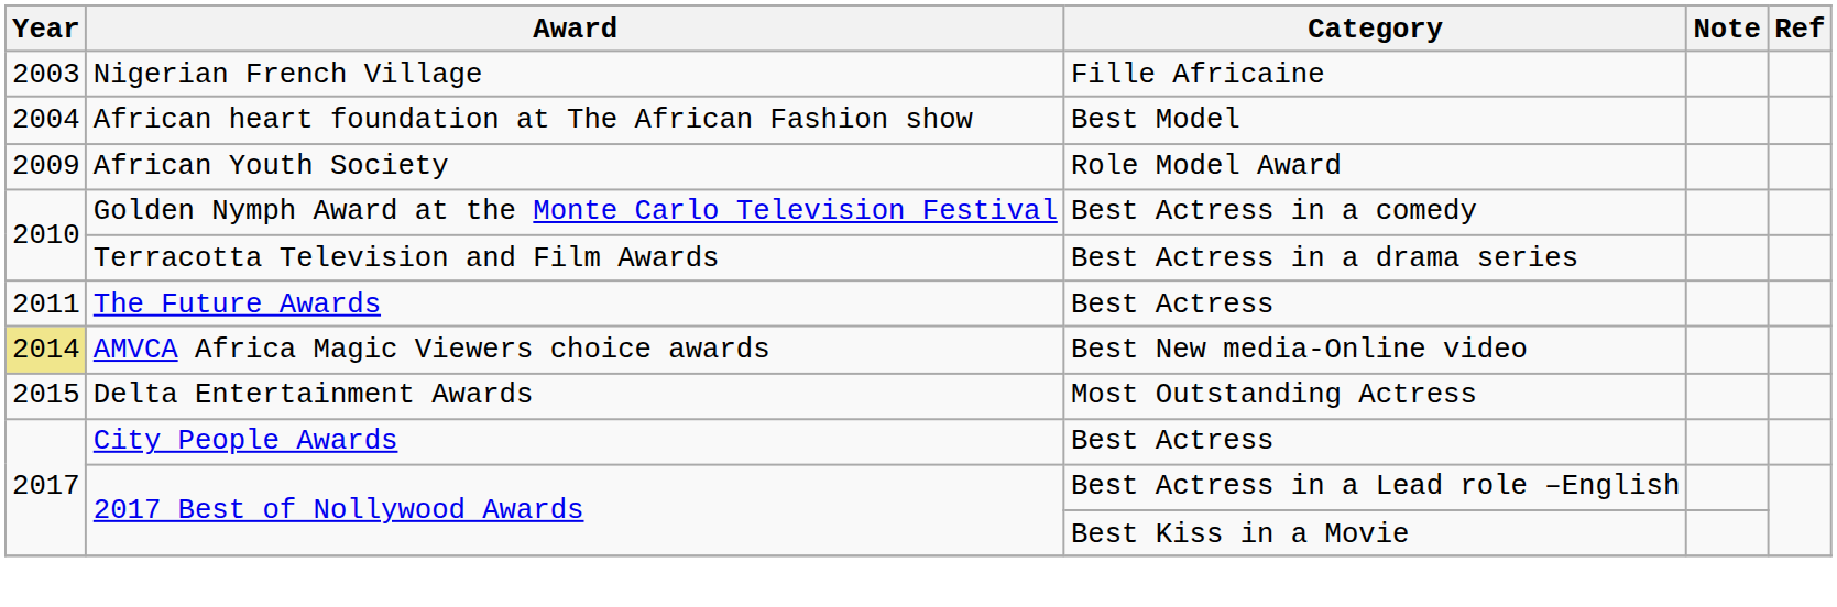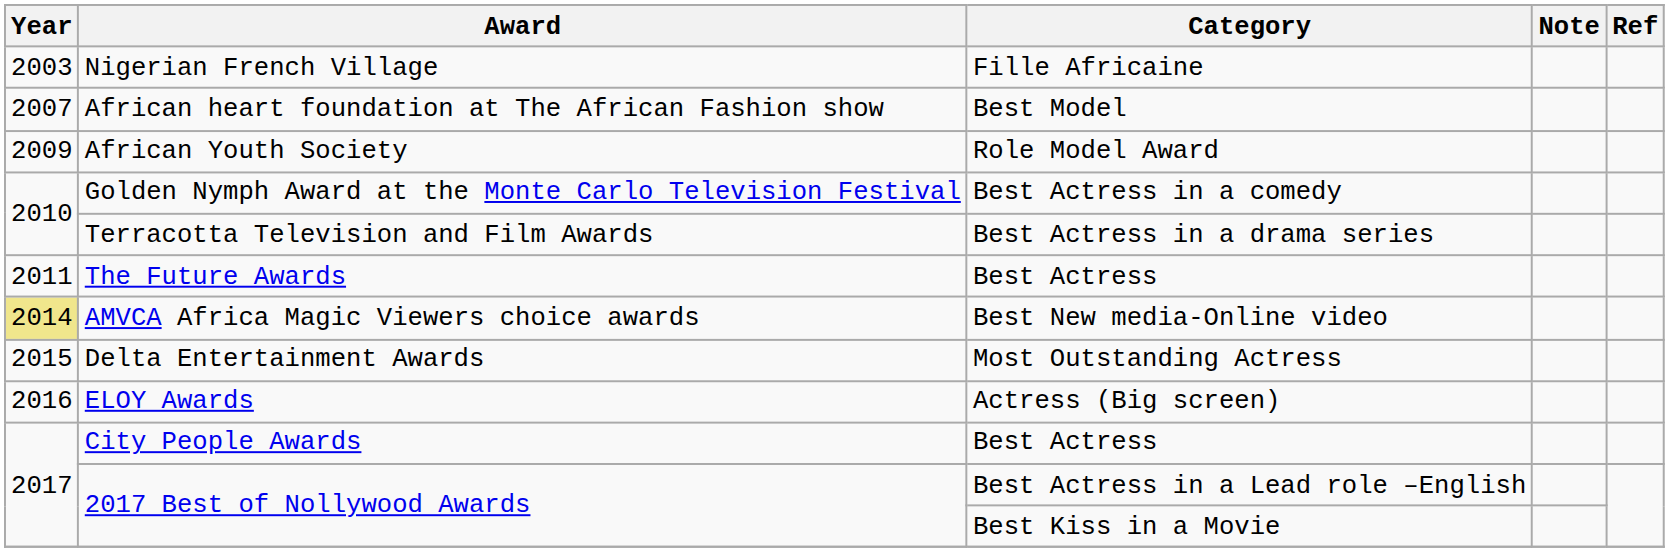 <table class="wikitable">
 <tr>
 <th>Year</th>
 <th>Award</th>
 <th>Category</th>
 <th>Note</th>
 <th>Ref</th>
 </tr>
 <tr>
 <td>2003</td>
 <td>Nigerian French Village</td>
 <td>Fille Africaine</td>
 <td></td>
 <td></td>
 </tr>
 <tr>
-<td>2004</td>
+<td>2007</td>
 <td>African heart foundation at The African Fashion show</td>
 <td>Best Model</td>
 <td></td>
 <td></td>
 </tr>
 <tr>
 <td>2009</td>
 <td>African Youth Society</td>
 <td>Role Model Award</td>
 <td></td>
 <td></td>
 </tr>
 <tr>
 <td rowspan="2">2010</td>
 <td>Golden Nymph Award at the <a href='#'>Monte Carlo Television Festival</a></td>
 <td>Best Actress in a comedy</td>
 <td></td>
 <td></td>
 </tr>
 <tr>
 <td>Terracotta Television and Film Awards</td>
 <td>Best Actress in a drama series</td>
 <td></td>
 <td></td>
 </tr>
 <tr>
 <td>2011</td>
 <td><a href='#'>The Future Awards</a></td>
 <td>Best Actress</td>
 <td></td>
 <td></td>
 </tr>
 <tr>
 <td style="background: khaki;">2014</td>
 <td><a href='#'>AMVCA</a> Africa Magic Viewers choice awards</td>
 <td>Best New media-Online video</td>
 <td></td>
 <td></td>
 </tr>
 <tr>
 <td>2015</td>
 <td>Delta Entertainment Awards</td>
 <td>Most Outstanding Actress</td>
 <td></td>
 <td></td>
 </tr>
 <tr>
+<td>2016</td>
+<td><a href='#'>ELOY Awards</a></td>
+<td>Actress (Big screen)</td>
+<td></td>
+<td></td>
+</tr>
+<tr>
 <td rowspan="3">2017</td>
 <td><a href='#'>City People Awards</a></td>
 <td>Best Actress</td>
 <td></td>
 <td></td>
 </tr>
 <tr>
 <td rowspan="2"><a href='#'>2017 Best of Nollywood Awards</a></td>
 <td>Best Actress in a Lead role –English</td>
 <td></td>
 <td rowspan="2"></td>
 </tr>
 <tr>
 <td>Best Kiss in a Movie</td>
 <td></td>
 </tr>
 <tr>
 </tr>
 </table>
